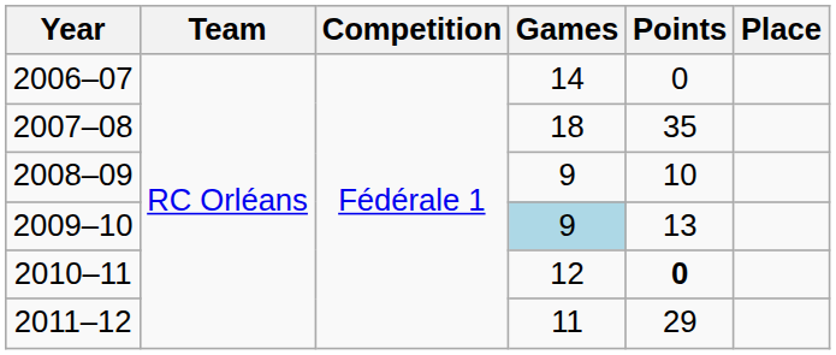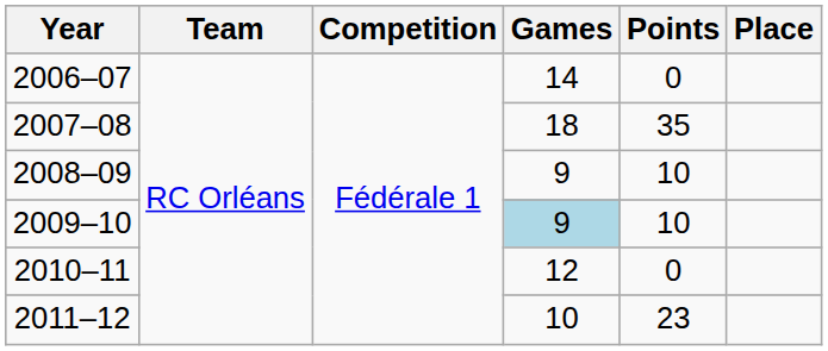 <table class="wikitable">
 <tr>
 <th>Year</th>
 <th>Team</th>
 <th>Competition</th>
 <th>Games</th>
 <th>Points</th>
 <th>Place</th>
 </tr>
 <tr align="center">
 <td>2006–07</td>
 <td rowspan=6><a href='#'>RC Orléans</a></td>
 <td rowspan=6><a href='#'>Fédérale 1</a></td>
 <td>14</td>
 <td>0</td>
 <td></td>
 </tr>
 <tr align="center">
 <td>2007–08</td>
 <td>18</td>
 <td>35</td>
 <td></td>
 </tr>
 <tr align="center">
 <td>2008–09</td>
 <td>9</td>
 <td>10</td>
 <td></td>
 </tr>
 <tr align="center">
 <td>2009–10</td>
 <td style="background: lightblue;">9</td>
-<td>13</td>
+<td>10</td>
 <td></td>
 </tr>
 <tr align="center">
 <td>2010–11</td>
 <td>12</td>
-<td><strong>0</strong></td>
+<td>0</td>
 <td></td>
 </tr>
 <tr align="center">
 <td>2011–12</td>
-<td>11</td>
-<td>29</td>
+<td>10</td>
+<td>23</td>
 <td></td>
 </tr>
 </table>
